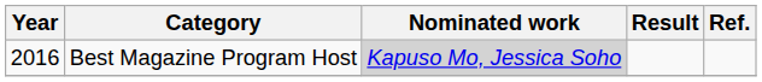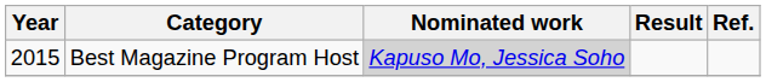 <table class="wikitable plainrowheaders sortable">
 <tr>
 <th>Year</th>
 <th>Category</th>
 <th>Nominated work</th>
 <th>Result</th>
 <th>Ref.</th>
 </tr>
 <tr>
-<td>2016</td>
+<td>2015</td>
 <td>Best Magazine Program Host</td>
 <td style="background: lightgrey;"><em><a href='#'>Kapuso Mo, Jessica Soho</a></em></td>
 <td></td>
 <td></td>
 </tr>
 <tr>
 </tr>
 </table>
